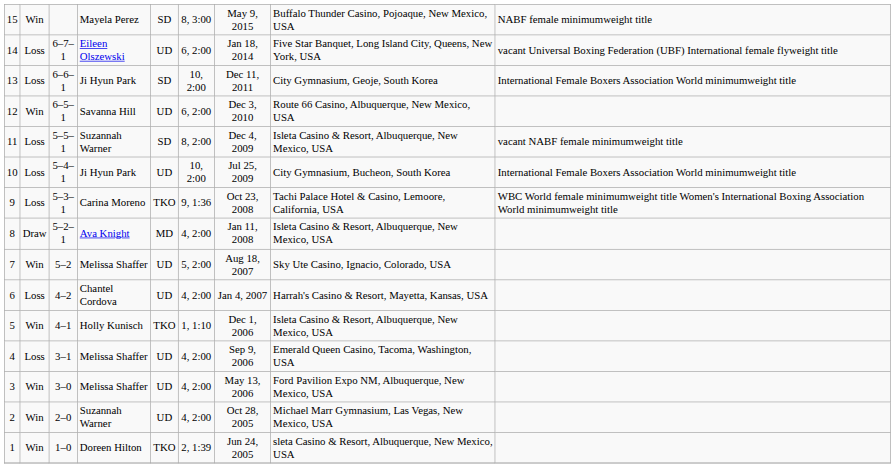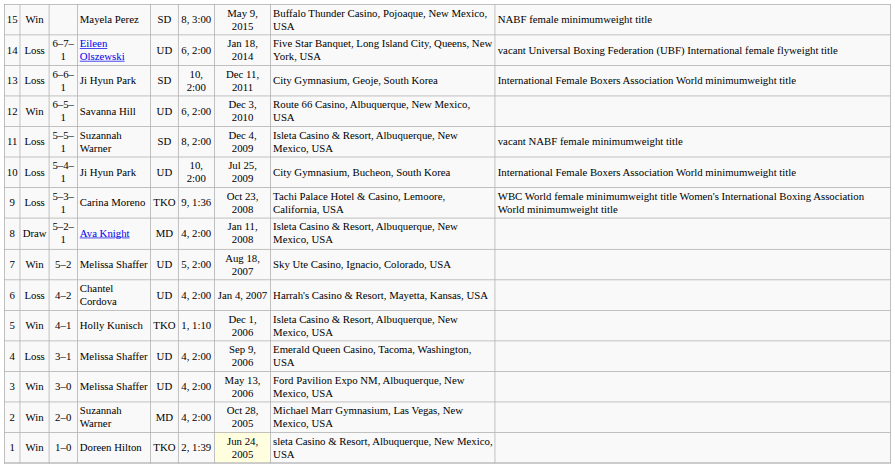 <table class="wikitable" style="text-align:center; font-size:95%">
 <tr>
 <td>15</td>
 <td>Win</td>
 <td></td>
 <td style="text-align:left;"> Mayela Perez</td>
 <td>SD</td>
 <td>8, 3:00</td>
 <td>May 9, 2015</td>
 <td style="text-align:left;">Buffalo Thunder Casino, Pojoaque, New Mexico, USA</td>
 <td style="text-align:left;">NABF female minimumweight title</td>
 </tr>
 <tr>
 <td>14</td>
 <td>Loss</td>
 <td>6–7–1</td>
 <td style="text-align:left;"> <a href='#'>Eileen Olszewski</a></td>
 <td>UD</td>
 <td>6, 2:00</td>
 <td>Jan 18, 2014</td>
 <td style="text-align:left;"> Five Star Banquet, Long Island City, Queens, New York, USA</td>
 <td style="text-align:left;">vacant Universal Boxing Federation (UBF) International female flyweight title</td>
 </tr>
 <tr>
 <td>13</td>
 <td>Loss</td>
 <td>6–6–1</td>
 <td style="text-align:left;">Ji Hyun Park</td>
 <td>SD</td>
 <td>10, 2:00</td>
 <td>Dec 11, 2011</td>
 <td style="text-align:left;">City Gymnasium, Geoje, South Korea</td>
 <td style="text-align:left;">International Female Boxers Association World minimumweight title</td>
 </tr>
 <tr>
 <td>12</td>
 <td>Win</td>
 <td>6–5–1</td>
 <td style="text-align:left;"> Savanna Hill</td>
 <td>UD</td>
 <td>6, 2:00</td>
 <td>Dec 3, 2010</td>
 <td style="text-align:left;">Route 66 Casino, Albuquerque, New Mexico, USA</td>
 <td style="text-align:left;"></td>
 </tr>
 <tr>
 <td>11</td>
 <td>Loss</td>
 <td>5–5–1</td>
 <td style="text-align:left;">Suzannah Warner</td>
 <td>SD</td>
 <td>8, 2:00</td>
 <td>Dec 4, 2009</td>
 <td style="text-align:left;">Isleta Casino & Resort, Albuquerque, New Mexico, USA</td>
 <td style="text-align:left;">vacant NABF female minimumweight title</td>
 </tr>
 <tr>
 <td>10</td>
 <td>Loss</td>
 <td>5–4–1</td>
 <td style="text-align:left;"> Ji Hyun Park</td>
 <td>UD</td>
 <td>10, 2:00</td>
 <td>Jul 25, 2009</td>
 <td style="text-align:left;">City Gymnasium, Bucheon, South Korea</td>
 <td style="text-align:left;">International Female Boxers Association World minimumweight title</td>
 </tr>
 <tr>
 <td>9</td>
 <td>Loss</td>
 <td>5–3–1</td>
 <td style="text-align:left;">Carina Moreno</td>
 <td>TKO</td>
 <td>9, 1:36</td>
 <td>Oct 23, 2008</td>
 <td style="text-align:left;">Tachi Palace Hotel & Casino, Lemoore, California, USA</td>
 <td style="text-align:left;">WBC World female minimumweight title Women's International Boxing Association World minimumweight title</td>
 </tr>
 <tr>
 <td>8</td>
 <td>Draw</td>
 <td>5–2–1</td>
 <td style="text-align:left;"> <a href='#'>Ava Knight</a></td>
 <td>MD</td>
 <td>4, 2:00</td>
 <td>Jan 11, 2008</td>
 <td style="text-align:left;">Isleta Casino & Resort, Albuquerque, New Mexico, USA</td>
 <td style="text-align:left;"></td>
 </tr>
 <tr>
 <td>7</td>
 <td>Win</td>
 <td>5–2</td>
 <td style="text-align:left;">Melissa Shaffer</td>
 <td>UD</td>
 <td>5, 2:00</td>
 <td>Aug 18, 2007</td>
 <td style="text-align:left;">Sky Ute Casino, Ignacio, Colorado, USA</td>
 <td style="text-align:left;"></td>
 </tr>
 <tr>
 <td>6</td>
 <td>Loss</td>
 <td>4–2</td>
 <td style="text-align:left;">Chantel Cordova</td>
 <td>UD</td>
 <td>4, 2:00</td>
 <td>Jan 4, 2007</td>
 <td style="text-align:left;">Harrah's Casino & Resort, Mayetta, Kansas, USA</td>
 <td style="text-align:left;"></td>
 </tr>
 <tr>
 <td>5</td>
 <td>Win</td>
 <td>4–1</td>
 <td style="text-align:left;">Holly Kunisch</td>
 <td>TKO</td>
 <td>1, 1:10</td>
 <td>Dec 1, 2006</td>
 <td style="text-align:left;">Isleta Casino & Resort, Albuquerque, New Mexico, USA</td>
 <td style="text-align:left;"></td>
 </tr>
 <tr>
 <td>4</td>
 <td>Loss</td>
 <td>3–1</td>
 <td style="text-align:left;">Melissa Shaffer</td>
 <td>UD</td>
 <td>4, 2:00</td>
 <td>Sep 9, 2006</td>
 <td style="text-align:left;">Emerald Queen Casino, Tacoma, Washington, USA</td>
 <td style="text-align:left;"></td>
 </tr>
 <tr>
 <td>3</td>
 <td>Win</td>
 <td>3–0</td>
 <td style="text-align:left;">Melissa Shaffer</td>
 <td>UD</td>
 <td>4, 2:00</td>
 <td>May 13, 2006</td>
 <td style="text-align:left;">Ford Pavilion Expo NM, Albuquerque, New Mexico, USA</td>
 <td style="text-align:left;"></td>
 </tr>
 <tr>
 <td>2</td>
 <td>Win</td>
 <td>2–0</td>
 <td style="text-align:left;"> Suzannah Warner</td>
-<td>UD</td>
+<td>MD</td>
 <td>4, 2:00</td>
 <td>Oct 28, 2005</td>
 <td style="text-align:left;"> Michael Marr Gymnasium, Las Vegas, New Mexico, USA</td>
 <td style="text-align:left;"></td>
 </tr>
 <tr>
 <td>1</td>
 <td>Win</td>
 <td>1–0</td>
 <td style="text-align:left;"> Doreen Hilton</td>
 <td>TKO</td>
 <td>2, 1:39</td>
-<td>Jun 24, 2005</td>
+<td style="background: lightyellow;">Jun 24, 2005</td>
 <td style="text-align:left;"> sleta Casino & Resort, Albuquerque, New Mexico, USA</td>
 <td style="text-align:left;"></td>
 </tr>
 <tr>
 </tr>
 </table>
